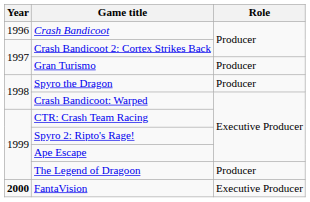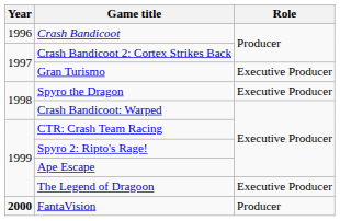 <table class="wikitable sortable" style="border:none; margin:0">
 <tr valign="bottom">
 <th scope="col">Year</th>
 <th scope="col">Game title</th>
 <th scope="col">Role</th>
 </tr>
 <tr>
 <td>1996</td>
 <td><em><a href='#'>Crash Bandicoot</a></em></td>
 <td rowspan="2">Producer</td>
 </tr>
 <tr>
 <td rowspan="2">1997</td>
 <td><a href='#'>Crash Bandicoot 2: Cortex Strikes Back</a></td>
 </tr>
 <tr>
 <td><a href='#'>Gran Turismo</a></td>
-<td>Producer</td>
+<td>Executive Producer</td>
 </tr>
 <tr>
 <td rowspan="2">1998</td>
 <td><a href='#'>Spyro the Dragon</a></td>
-<td>Producer</td>
+<td>Executive Producer</td>
 </tr>
 <tr>
 <td><a href='#'>Crash Bandicoot: Warped</a></td>
 <td rowspan="4">Executive Producer</td>
 </tr>
 <tr>
 <td rowspan="4">1999</td>
 <td><a href='#'>CTR: Crash Team Racing</a></td>
 </tr>
 <tr>
 <td><a href='#'>Spyro 2: Ripto's Rage!</a></td>
 </tr>
 <tr>
 <td><a href='#'>Ape Escape</a></td>
 </tr>
 <tr>
 <td><a href='#'>The Legend of Dragoon</a></td>
-<td>Producer</td>
+<td>Executive Producer</td>
 </tr>
 <tr>
 <td><strong>2000</strong></td>
 <td><a href='#'>FantaVision</a></td>
-<td>Executive Producer</td>
+<td>Producer</td>
 </tr>
 </table>
